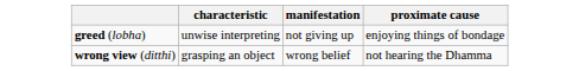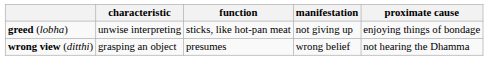 <table class="wikitable" style="margin:auto">
 <tr>
 <th></th>
 <th>characteristic</th>
+<th>function</th>
 <th>manifestation</th>
 <th>proximate cause</th>
 </tr>
 <tr>
 <td><strong>greed</strong> (<em>lobha</em>)</td>
 <td>unwise interpreting</td>
+<td>sticks, like hot-pan meat</td>
 <td>not giving up</td>
 <td>enjoying things of bondage</td>
 </tr>
 <tr>
 <td><strong>wrong view</strong> (<em>ditthi</em>)</td>
 <td>grasping an object</td>
+<td>presumes</td>
 <td>wrong belief</td>
 <td>not hearing the Dhamma</td>
 </tr>
 </table>
